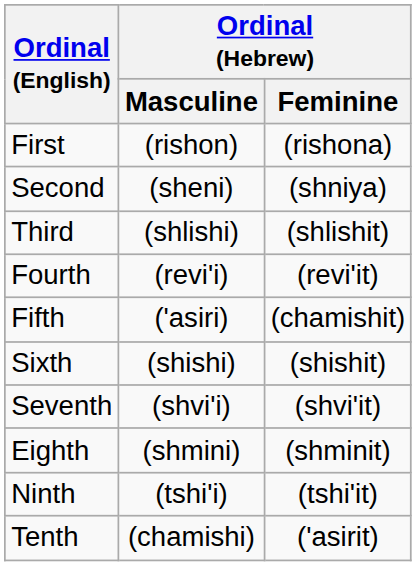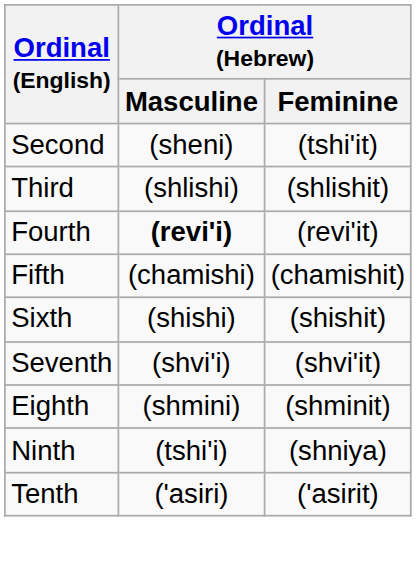 <table class="wikitable">
 <tr>
 <th rowspan="2"><a href='#'>Ordinal</a><br><small>(English)</small></th>
 <th colspan="2"><a href='#'>Ordinal</a><br><small>(Hebrew)</small></th>
 </tr>
 <tr>
 <th>Masculine</th>
 <th>Feminine</th>
 </tr>
 <tr>
-<td>First</td>
-<td align="center">(rishon) </td>
-<td align="center">(rishona) </td>
-</tr>
-<tr>
 <td>Second</td>
 <td align="center">(sheni) </td>
-<td align="center">(shniya) </td>
+<td align="center">(tshi'it) </td>
 </tr>
 <tr>
 <td>Third</td>
 <td align="center">(shlishi) </td>
 <td align="center">(shlishit) </td>
 </tr>
 <tr>
 <td>Fourth</td>
-<td align="center">(revi'i) </td>
+<td align="center"><strong>(revi'i) </strong></td>
 <td align="center">(revi'it) </td>
 </tr>
 <tr>
 <td>Fifth</td>
-<td align="center">('asiri) </td>
+<td align="center">(chamishi) </td>
 <td align="center">(chamishit) </td>
 </tr>
 <tr>
 <td>Sixth</td>
 <td align="center">(shishi) </td>
 <td align="center">(shishit) </td>
 </tr>
 <tr>
 <td>Seventh</td>
 <td align="center">(shvi'i) </td>
 <td align="center">(shvi'it) </td>
 </tr>
 <tr>
 <td>Eighth</td>
 <td align="center">(shmini) </td>
 <td align="center">(shminit) </td>
 </tr>
 <tr>
 <td>Ninth</td>
 <td align="center">(tshi'i) </td>
-<td align="center">(tshi'it) </td>
+<td align="center">(shniya) </td>
 </tr>
 <tr>
 <td>Tenth</td>
-<td align="center">(chamishi) </td>
+<td align="center">('asiri) </td>
 <td align="center">('asirit) </td>
 </tr>
 </table>
